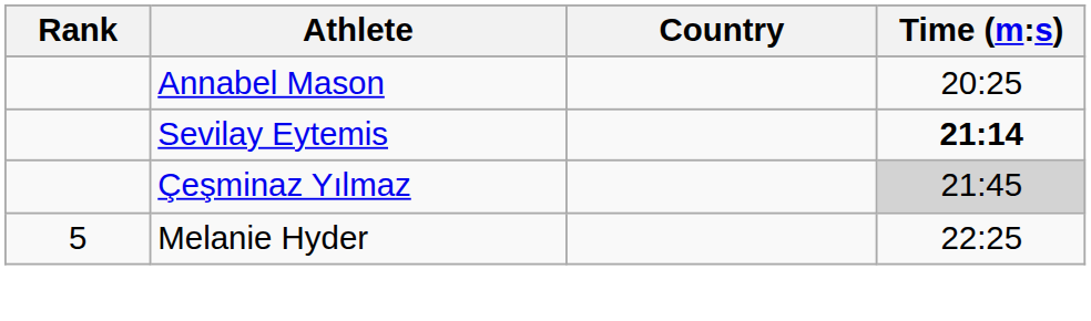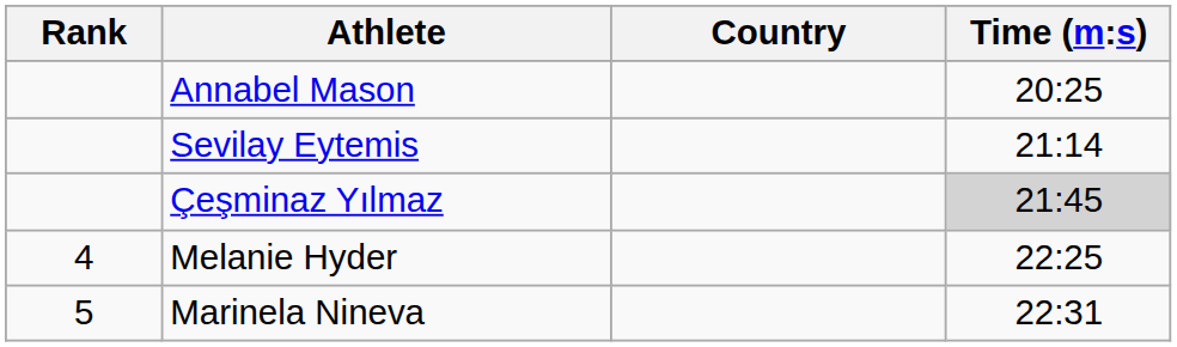 <table class="wikitable" width=60%>
 <tr>
 <th width=5%>Rank</th>
 <th width=20%>Athlete</th>
 <th width=15%>Country</th>
 <th width=10%>Time (<a href='#'>m</a>:<a href='#'>s</a>)</th>
 </tr>
 <tr align="center">
 <td></td>
 <td align="left"><a href='#'>Annabel Mason</a></td>
 <td align="left"></td>
 <td>20:25</td>
 </tr>
 <tr align="center">
 <td></td>
 <td align="left"><a href='#'>Sevilay Eytemis</a></td>
 <td align="left"></td>
-<td><strong>21:14</strong></td>
+<td>21:14</td>
 </tr>
 <tr align="center">
 <td></td>
 <td align="left"><a href='#'>Çeşminaz Yılmaz</a></td>
 <td align="left"></td>
 <td style="background: lightgrey;">21:45</td>
 </tr>
 <tr align="center">
-<td>5</td>
+<td>4</td>
 <td align="left">Melanie Hyder</td>
 <td align="left"></td>
 <td>22:25</td>
 </tr>
+<tr align="center">
+<td>5</td>
+<td align="left">Marinela Nineva</td>
+<td align="left"></td>
+<td>22:31</td>
+</tr>
 </table>
